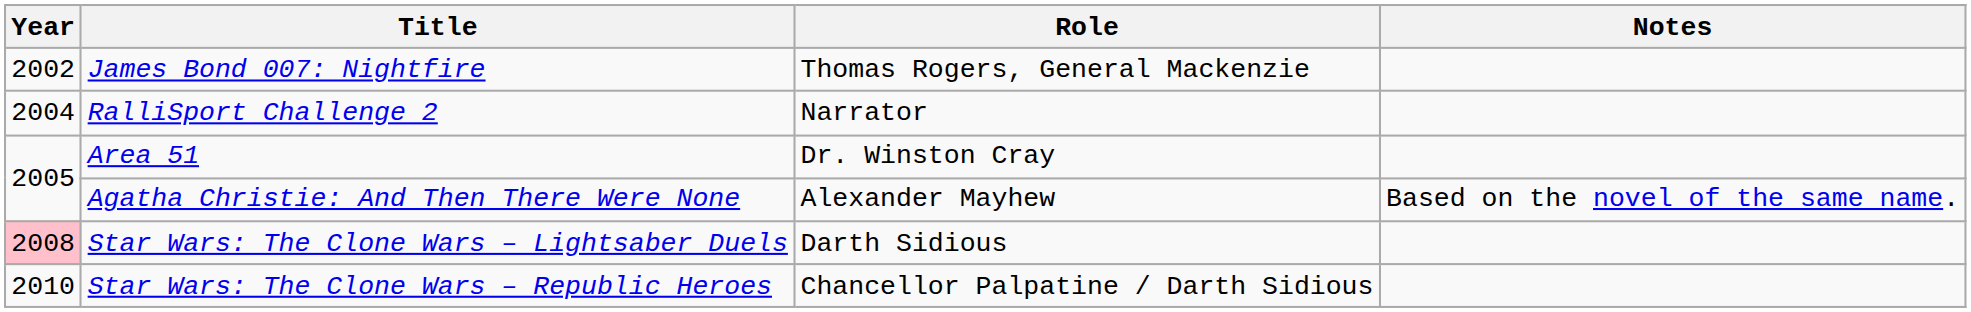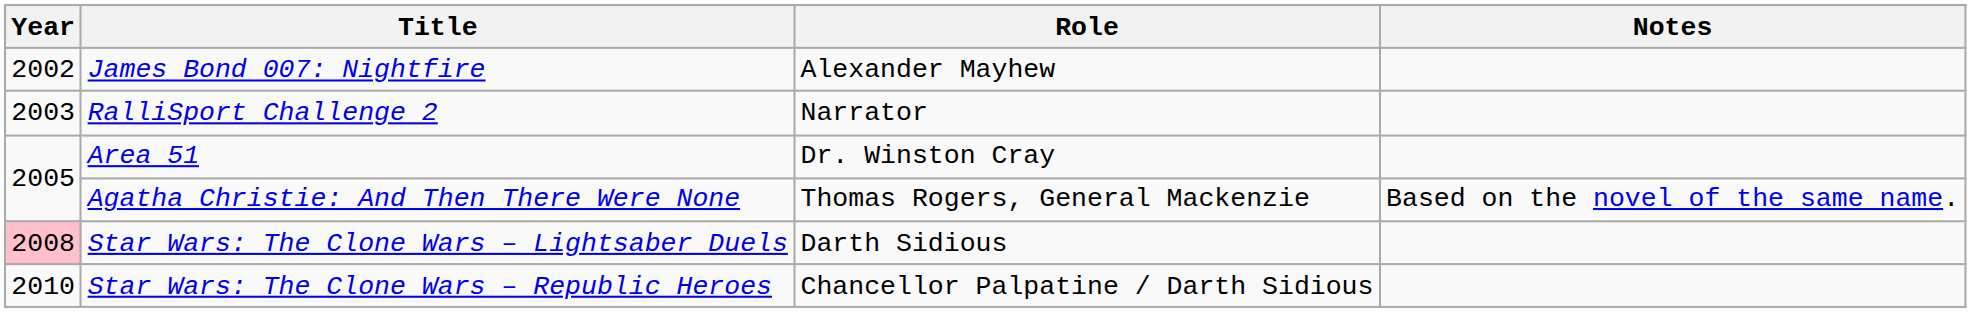 <table class="wikitable sortable">
 <tr>
 <th>Year</th>
 <th>Title</th>
 <th>Role</th>
 <th>Notes</th>
 </tr>
 <tr>
 <td>2002</td>
 <td><em><a href='#'>James Bond 007: Nightfire</a></em></td>
-<td>Thomas Rogers, General Mackenzie</td>
+<td>Alexander Mayhew</td>
 <td></td>
 </tr>
 <tr>
-<td>2004</td>
+<td>2003</td>
 <td><em><a href='#'>RalliSport Challenge 2</a></em></td>
 <td>Narrator</td>
 <td></td>
 </tr>
 <tr>
 <td rowspan="2">2005</td>
 <td><em><a href='#'>Area 51</a></em></td>
 <td>Dr. Winston Cray</td>
 <td></td>
 </tr>
 <tr>
 <td><em><a href='#'>Agatha Christie: And Then There Were None</a></em></td>
-<td>Alexander Mayhew</td>
+<td>Thomas Rogers, General Mackenzie</td>
 <td>Based on the <a href='#'>novel of the same name</a>.</td>
 </tr>
 <tr>
 <td style="background: pink;">2008</td>
 <td><em><a href='#'>Star Wars: The Clone Wars – Lightsaber Duels</a></em></td>
 <td>Darth Sidious</td>
 <td></td>
 </tr>
 <tr>
 <td>2010</td>
 <td><em><a href='#'>Star Wars: The Clone Wars – Republic Heroes</a></em></td>
 <td>Chancellor Palpatine / Darth Sidious</td>
 <td></td>
 </tr>
 </table>
